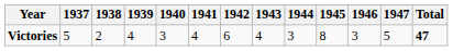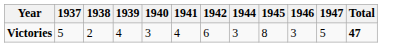 <table class="wikitable">
 <tr>
 <th>Year</th>
 <th>1937</th>
 <th>1938</th>
 <th>1939</th>
 <th>1940</th>
 <th>1941</th>
 <th>1942</th>
-<th>1943</th>
 <th>1944</th>
 <th>1945</th>
 <th>1946</th>
 <th>1947</th>
 <th>Total</th>
 </tr>
 <tr>
 <td><strong>Victories</strong></td>
 <td>5</td>
 <td>2</td>
 <td>4</td>
 <td>3</td>
 <td>4</td>
 <td>6</td>
-<td>4</td>
 <td>3</td>
 <td>8</td>
 <td>3</td>
 <td>5</td>
 <td><strong>47</strong></td>
 </tr>
 </table>
